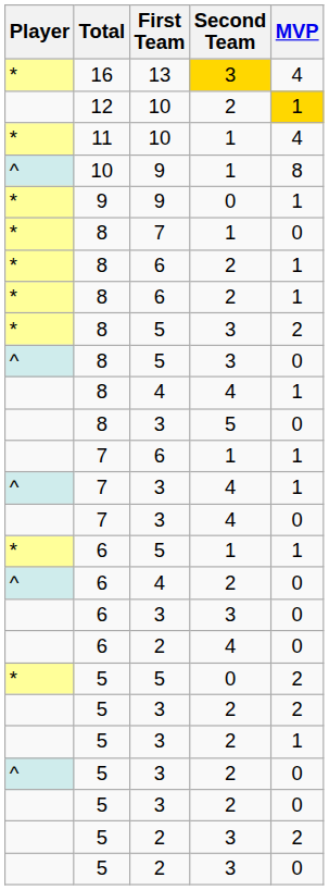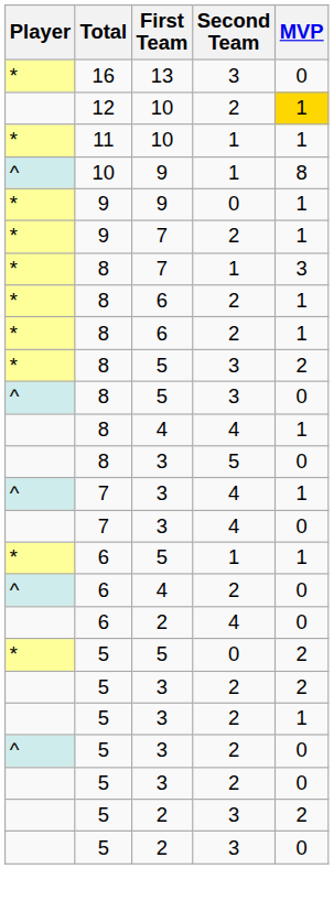 <table class="wikitable sortable">
 <tr>
 <th>Player</th>
 <th>Total</th>
 <th>First<br>Team</th>
 <th>Second<br>Team</th>
 <th><a href='#'>MVP</a></th>
 </tr>
 <tr>
 <td bgcolor="FFFF99">*</td>
 <td align=center>16</td>
 <td align=center>13</td>
-<td align=center style="background: gold;">3</td>
-<td align=center>4</td>
+<td align=center>3</td>
+<td align=center>0</td>
 </tr>
 <tr>
 <td></td>
 <td align=center>12</td>
 <td align=center>10</td>
 <td align=center>2</td>
 <td align=center style="background: gold;">1</td>
 </tr>
 <tr>
 <td bgcolor="FFFF99">*</td>
 <td align=center>11</td>
 <td align=center>10</td>
 <td align=center>1</td>
-<td align=center>4</td>
+<td align=center>1</td>
 </tr>
 <tr>
 <td bgcolor="CFECEC">^</td>
 <td align=center>10</td>
 <td align=center>9</td>
 <td align=center>1</td>
 <td align=center>8</td>
 </tr>
 <tr>
 <td bgcolor="FFFF99">*</td>
 <td align=center>9</td>
 <td align=center>9</td>
 <td align=center>0</td>
 <td align=center>1</td>
 </tr>
 <tr>
 <td bgcolor="FFFF99">*</td>
+<td align=center>9</td>
+<td align=center>7</td>
+<td align=center>2</td>
+<td align=center>1</td>
+</tr>
+<tr>
+<td bgcolor="FFFF99">*</td>
 <td align=center>8</td>
 <td align=center>7</td>
 <td align=center>1</td>
-<td align=center>0</td>
+<td align=center>3</td>
 </tr>
 <tr>
 <td bgcolor="FFFF99">*</td>
 <td align=center>8</td>
 <td align=center>6</td>
 <td align=center>2</td>
 <td align=center>1</td>
 </tr>
 <tr>
 <td bgcolor="FFFF99">*</td>
 <td align=center>8</td>
 <td align=center>6</td>
 <td align=center>2</td>
 <td align=center>1</td>
 </tr>
 <tr>
 <td bgcolor="FFFF99">*</td>
 <td align=center>8</td>
 <td align=center>5</td>
 <td align=center>3</td>
 <td align=center>2</td>
 </tr>
 <tr>
 <td bgcolor="CFECEC">^</td>
 <td align=center>8</td>
 <td align=center>5</td>
 <td align=center>3</td>
 <td align=center>0</td>
 </tr>
 <tr>
 <td></td>
 <td align=center>8</td>
 <td align=center>4</td>
 <td align=center>4</td>
 <td align=center>1</td>
 </tr>
 <tr>
 <td></td>
 <td align=center>8</td>
 <td align=center>3</td>
 <td align=center>5</td>
 <td align=center>0</td>
 </tr>
 <tr>
-<td></td>
-<td align=center>7</td>
-<td align=center>6</td>
-<td align=center>1</td>
-<td align=center>1</td>
-</tr>
-<tr>
 <td bgcolor="CFECEC">^</td>
 <td align=center>7</td>
 <td align=center>3</td>
 <td align=center>4</td>
 <td align=center>1</td>
 </tr>
 <tr>
 <td></td>
 <td align=center>7</td>
 <td align=center>3</td>
 <td align=center>4</td>
 <td align=center>0</td>
 </tr>
 <tr>
 <td bgcolor="FFFF99">*</td>
 <td align=center>6</td>
 <td align=center>5</td>
 <td align=center>1</td>
 <td align=center>1</td>
 </tr>
 <tr>
 <td bgcolor="CFECEC">^</td>
 <td align=center>6</td>
 <td align=center>4</td>
 <td align=center>2</td>
-<td align=center>0</td>
-</tr>
-<tr>
-<td></td>
-<td align=center>6</td>
-<td align=center>3</td>
-<td align=center>3</td>
 <td align=center>0</td>
 </tr>
 <tr>
 <td></td>
 <td align=center>6</td>
 <td align=center>2</td>
 <td align=center>4</td>
 <td align=center>0</td>
 </tr>
 <tr>
 <td bgcolor="FFFF99">*</td>
 <td align=center>5</td>
 <td align=center>5</td>
 <td align=center>0</td>
 <td align=center>2</td>
 </tr>
 <tr>
 <td></td>
 <td align=center>5</td>
 <td align=center>3</td>
 <td align=center>2</td>
 <td align=center>2</td>
 </tr>
 <tr>
 <td></td>
 <td align=center>5</td>
 <td align=center>3</td>
 <td align=center>2</td>
 <td align=center>1</td>
 </tr>
 <tr>
 <td bgcolor="CFECEC">^</td>
 <td align=center>5</td>
 <td align=center>3</td>
 <td align=center>2</td>
 <td align=center>0</td>
 </tr>
 <tr>
 <td></td>
 <td align=center>5</td>
 <td align=center>3</td>
 <td align=center>2</td>
 <td align=center>0</td>
 </tr>
 <tr>
 <td></td>
 <td align=center>5</td>
 <td align=center>2</td>
 <td align=center>3</td>
 <td align=center>2</td>
 </tr>
 <tr>
 <td></td>
 <td align=center>5</td>
 <td align=center>2</td>
 <td align=center>3</td>
 <td align=center>0</td>
 </tr>
 </table>
